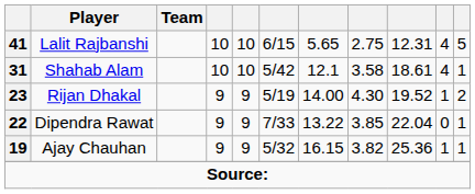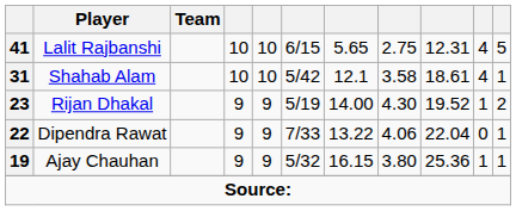 <table class="wikitable sortable"  style="text-align: center;">
 <tr>
 <th></th>
 <th class="unsortable">Player</th>
 <th>Team</th>
 <th></th>
 <th></th>
 <th></th>
 <th></th>
 <th></th>
 <th></th>
 <th></th>
 <th></th>
 </tr>
 <tr>
 <th>41</th>
 <td><a href='#'>Lalit Rajbanshi</a></td>
 <td></td>
 <td>10</td>
 <td>10</td>
 <td>6/15</td>
 <td>5.65</td>
 <td>2.75</td>
 <td>12.31</td>
 <td>4</td>
 <td>5</td>
 </tr>
 <tr>
 <th>31</th>
 <td><a href='#'>Shahab Alam</a></td>
 <td></td>
 <td>10</td>
 <td>10</td>
 <td>5/42</td>
 <td>12.1</td>
 <td>3.58</td>
 <td>18.61</td>
 <td>4</td>
 <td>1</td>
 </tr>
 <tr>
 <th>23</th>
 <td><a href='#'>Rijan Dhakal</a></td>
 <td></td>
 <td>9</td>
 <td>9</td>
 <td>5/19</td>
 <td>14.00</td>
 <td>4.30</td>
 <td>19.52</td>
 <td>1</td>
 <td>2</td>
 </tr>
 <tr>
 <th>22</th>
 <td>Dipendra Rawat</td>
 <td></td>
 <td>9</td>
 <td>9</td>
 <td>7/33</td>
 <td>13.22</td>
-<td>3.85</td>
+<td>4.06</td>
 <td>22.04</td>
 <td>0</td>
 <td>1</td>
 </tr>
 <tr>
 <th>19</th>
 <td>Ajay Chauhan</td>
 <td></td>
 <td>9</td>
 <td>9</td>
 <td>5/32</td>
 <td>16.15</td>
-<td>3.82</td>
+<td>3.80</td>
 <td>25.36</td>
 <td>1</td>
 <td>1</td>
 </tr>
 <tr>
 </tr>
 <tr class=sortbottom>
 <td colspan=15><strong>Source:</strong> </td>
 </tr>
 </table>
